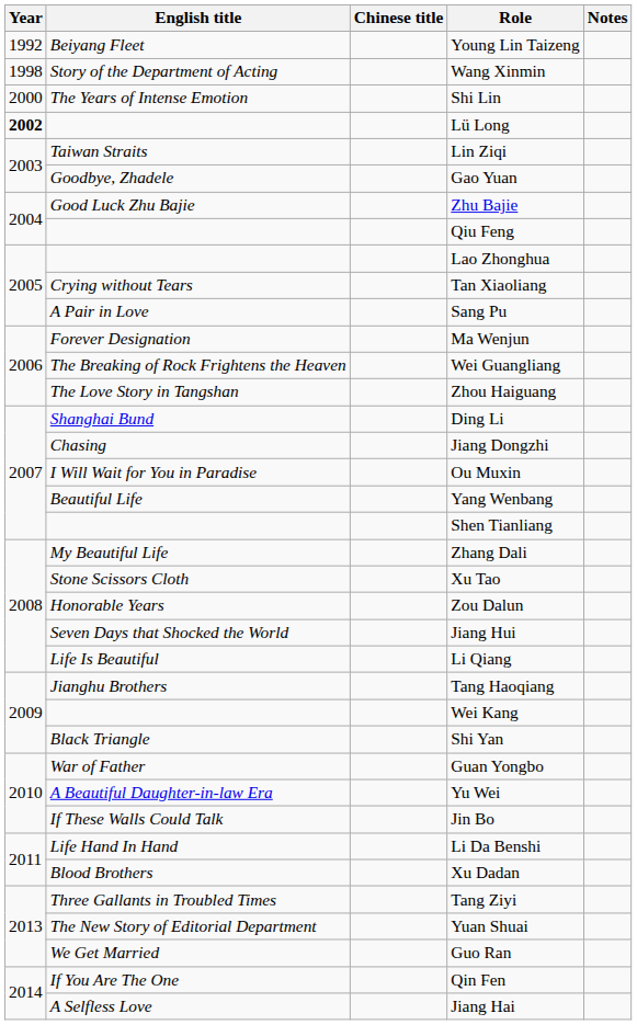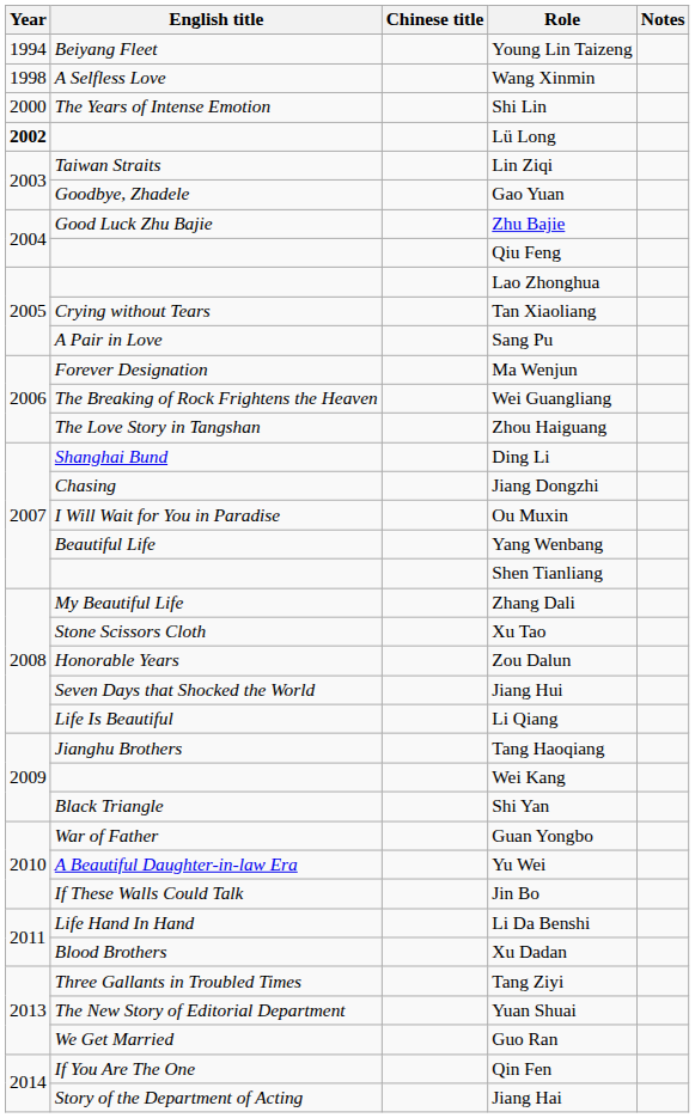 <table class="wikitable">
 <tr>
 <th>Year</th>
 <th>English title</th>
 <th>Chinese title</th>
 <th>Role</th>
 <th>Notes</th>
 </tr>
 <tr>
-<td>1992</td>
+<td>1994</td>
 <td><em>Beiyang Fleet</em></td>
 <td></td>
 <td>Young Lin Taizeng</td>
 <td></td>
 </tr>
 <tr>
 <td>1998</td>
-<td><em>Story of the Department of Acting</em></td>
+<td><em>A Selfless Love</em></td>
 <td></td>
 <td>Wang Xinmin</td>
 <td></td>
 </tr>
 <tr>
 <td>2000</td>
 <td><em>The Years of Intense Emotion</em></td>
 <td></td>
 <td>Shi Lin</td>
 <td></td>
 </tr>
 <tr>
 <td><strong>2002</strong></td>
 <td></td>
 <td></td>
 <td>Lü Long</td>
 <td></td>
 </tr>
 <tr>
 <td rowspan=2>2003</td>
 <td><em>Taiwan Straits</em></td>
 <td></td>
 <td>Lin Ziqi</td>
 <td></td>
 </tr>
 <tr>
 <td><em>Goodbye, Zhadele</em></td>
 <td></td>
 <td>Gao Yuan</td>
 <td></td>
 </tr>
 <tr>
 <td rowspan=2>2004</td>
 <td><em>Good Luck Zhu Bajie</em></td>
 <td></td>
 <td><a href='#'>Zhu Bajie</a></td>
 <td></td>
 </tr>
 <tr>
 <td></td>
 <td></td>
 <td>Qiu Feng</td>
 <td></td>
 </tr>
 <tr>
 <td rowspan=3>2005</td>
 <td></td>
 <td></td>
 <td>Lao Zhonghua</td>
 <td></td>
 </tr>
 <tr>
 <td><em>Crying without Tears</em></td>
 <td></td>
 <td>Tan Xiaoliang</td>
 <td></td>
 </tr>
 <tr>
 <td><em>A Pair in Love</em></td>
 <td></td>
 <td>Sang Pu</td>
 <td></td>
 </tr>
 <tr>
 <td rowspan=3>2006</td>
 <td><em>Forever Designation</em></td>
 <td></td>
 <td>Ma Wenjun</td>
 <td></td>
 </tr>
 <tr>
 <td><em>The Breaking of Rock Frightens the Heaven</em></td>
 <td></td>
 <td>Wei Guangliang</td>
 <td></td>
 </tr>
 <tr>
 <td><em>The Love Story in Tangshan</em></td>
 <td></td>
 <td>Zhou Haiguang</td>
 <td></td>
 </tr>
 <tr>
 <td rowspan=5>2007</td>
 <td><em><a href='#'>Shanghai Bund</a></em></td>
 <td></td>
 <td>Ding Li</td>
 <td></td>
 </tr>
 <tr>
 <td><em>Chasing</em></td>
 <td></td>
 <td>Jiang Dongzhi</td>
 <td></td>
 </tr>
 <tr>
 <td><em>I Will Wait for You in Paradise</em></td>
 <td></td>
 <td>Ou Muxin</td>
 <td></td>
 </tr>
 <tr>
 <td><em>Beautiful Life</em></td>
 <td></td>
 <td>Yang Wenbang</td>
 <td></td>
 </tr>
 <tr>
 <td></td>
 <td></td>
 <td>Shen Tianliang</td>
 <td></td>
 </tr>
 <tr>
 <td rowspan=5>2008</td>
 <td><em>My Beautiful Life</em></td>
 <td></td>
 <td>Zhang Dali</td>
 <td></td>
 </tr>
 <tr>
 <td><em>Stone Scissors Cloth</em></td>
 <td></td>
 <td>Xu Tao</td>
 <td></td>
 </tr>
 <tr>
 <td><em>Honorable Years</em></td>
 <td></td>
 <td>Zou Dalun</td>
 <td></td>
 </tr>
 <tr>
 <td><em>Seven Days that Shocked the World</em></td>
 <td></td>
 <td>Jiang Hui</td>
 <td></td>
 </tr>
 <tr>
 <td><em>Life Is Beautiful</em></td>
 <td></td>
 <td>Li Qiang</td>
 <td></td>
 </tr>
 <tr>
 <td rowspan=3>2009</td>
 <td><em>Jianghu Brothers</em></td>
 <td></td>
 <td>Tang Haoqiang</td>
 <td></td>
 </tr>
 <tr>
 <td></td>
 <td></td>
 <td>Wei Kang</td>
 <td></td>
 </tr>
 <tr>
 <td><em>Black Triangle</em></td>
 <td></td>
 <td>Shi Yan</td>
 <td></td>
 </tr>
 <tr>
 <td rowspan=3>2010</td>
 <td><em>War of Father</em></td>
 <td></td>
 <td>Guan Yongbo</td>
 <td></td>
 </tr>
 <tr>
 <td><em><a href='#'>A Beautiful Daughter-in-law Era</a></em></td>
 <td></td>
 <td>Yu Wei</td>
 <td></td>
 </tr>
 <tr>
 <td><em>If These Walls Could Talk</em></td>
 <td></td>
 <td>Jin Bo</td>
 <td></td>
 </tr>
 <tr>
 <td rowspan=2>2011</td>
 <td><em>Life Hand In Hand</em></td>
 <td></td>
 <td>Li Da Benshi</td>
 <td></td>
 </tr>
 <tr>
 <td><em>Blood Brothers</em></td>
 <td></td>
 <td>Xu Dadan</td>
 <td></td>
 </tr>
 <tr>
 <td rowspan=3>2013</td>
 <td><em>Three Gallants in Troubled Times</em></td>
 <td></td>
 <td>Tang Ziyi</td>
 <td></td>
 </tr>
 <tr>
 <td><em>The New Story of Editorial Department</em></td>
 <td></td>
 <td>Yuan Shuai</td>
 <td></td>
 </tr>
 <tr>
 <td><em>We Get Married</em></td>
 <td></td>
 <td>Guo Ran</td>
 <td></td>
 </tr>
 <tr>
 <td rowspan=2>2014</td>
 <td><em>If You Are The One</em></td>
 <td></td>
 <td>Qin Fen</td>
 <td></td>
 </tr>
 <tr>
-<td><em>A Selfless Love</em></td>
+<td><em>Story of the Department of Acting</em></td>
 <td></td>
 <td>Jiang Hai</td>
 <td></td>
 </tr>
 </table>
